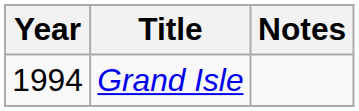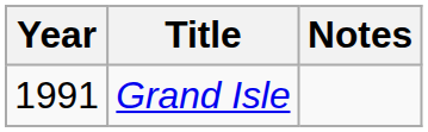 <table class="wikitable sortable">
 <tr>
 <th>Year</th>
 <th>Title</th>
 <th class="unsortable">Notes</th>
 </tr>
 <tr>
-<td>1994</td>
+<td>1991</td>
 <td><em><a href='#'>Grand Isle</a></em></td>
 <td></td>
 </tr>
 </table>
